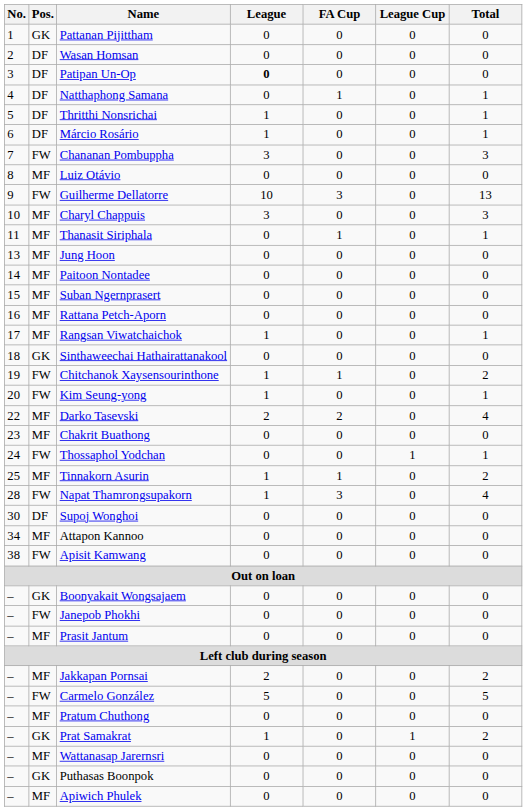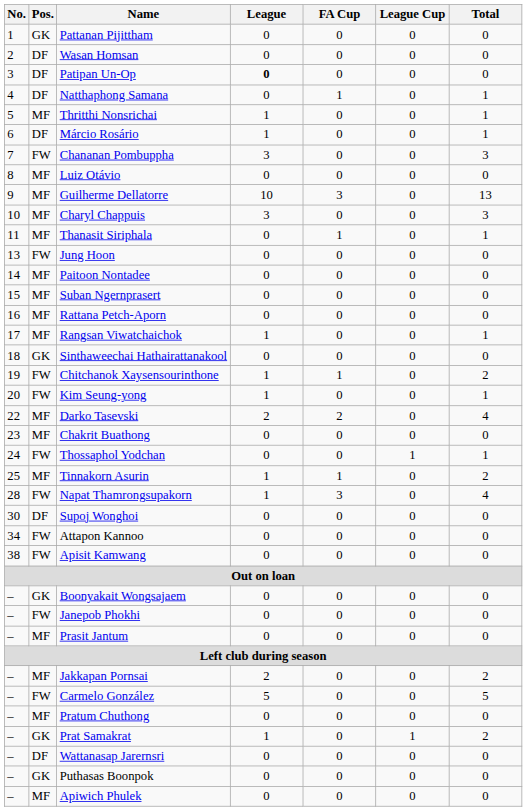 <table class="wikitable" style="text-align:center">
 <tr>
 <th rowspan="1" valign="bottom">No.</th>
 <th rowspan="1" valign="bottom">Pos.</th>
 <th rowspan="1" valign="bottom">Name</th>
 <th rowspan="1" width="85">League</th>
 <th rowspan="1" width="85">FA Cup</th>
 <th rowspan="1" width="85">League Cup</th>
 <th rowspan="1" width="85">Total</th>
 </tr>
 <tr>
 <td align="left">1</td>
 <td align="left">GK</td>
 <td align="left"> <a href='#'>Pattanan Pijittham</a></td>
 <td>0</td>
 <td>0</td>
 <td>0</td>
 <td>0</td>
 </tr>
 <tr>
 <td align="left">2</td>
 <td align="left">DF</td>
 <td align="left"> <a href='#'>Wasan Homsan</a></td>
 <td>0</td>
 <td>0</td>
 <td>0</td>
 <td>0</td>
 </tr>
 <tr>
 <td align="left">3</td>
 <td align="left">DF</td>
 <td align="left"> <a href='#'>Patipan Un-Op</a></td>
 <td><strong>0</strong></td>
 <td>0</td>
 <td>0</td>
 <td>0</td>
 </tr>
 <tr>
 <td align="left">4</td>
 <td align="left">DF</td>
 <td align="left"> <a href='#'>Natthaphong Samana</a></td>
 <td>0</td>
 <td>1</td>
 <td>0</td>
 <td>1</td>
 </tr>
 <tr>
 <td align="left">5</td>
-<td align="left">DF</td>
+<td align="left">MF</td>
 <td align="left"> <a href='#'>Thritthi Nonsrichai</a></td>
 <td>1</td>
 <td>0</td>
 <td>0</td>
 <td>1</td>
 </tr>
 <tr>
 <td align="left">6</td>
 <td align="left">DF</td>
 <td align="left"> <a href='#'>Márcio Rosário</a></td>
 <td>1</td>
 <td>0</td>
 <td>0</td>
 <td>1</td>
 </tr>
 <tr>
 <td align="left">7</td>
 <td align="left">FW</td>
 <td align="left"> <a href='#'>Chananan Pombuppha</a></td>
 <td>3</td>
 <td>0</td>
 <td>0</td>
 <td>3</td>
 </tr>
 <tr>
 <td align="left">8</td>
 <td align="left">MF</td>
 <td align="left"> <a href='#'>Luiz Otávio</a></td>
 <td>0</td>
 <td>0</td>
 <td>0</td>
 <td>0</td>
 </tr>
 <tr>
 <td align="left">9</td>
-<td align="left">FW</td>
+<td align="left">MF</td>
 <td align="left"> <a href='#'>Guilherme Dellatorre</a></td>
 <td>10</td>
 <td>3</td>
 <td>0</td>
 <td>13</td>
 </tr>
 <tr>
 <td align="left">10</td>
 <td align="left">MF</td>
 <td align="left"> <a href='#'>Charyl Chappuis</a></td>
 <td>3</td>
 <td>0</td>
 <td>0</td>
 <td>3</td>
 </tr>
 <tr>
 <td align="left">11</td>
 <td align="left">MF</td>
 <td align="left"> <a href='#'>Thanasit Siriphala</a></td>
 <td>0</td>
 <td>1</td>
 <td>0</td>
 <td>1</td>
 </tr>
 <tr>
 <td align="left">13</td>
-<td align="left">MF</td>
+<td align="left">FW</td>
 <td align="left"> <a href='#'>Jung Hoon</a></td>
 <td>0</td>
 <td>0</td>
 <td>0</td>
 <td>0</td>
 </tr>
 <tr>
 <td align="left">14</td>
 <td align="left">MF</td>
 <td align="left"> <a href='#'>Paitoon Nontadee</a></td>
 <td>0</td>
 <td>0</td>
 <td>0</td>
 <td>0</td>
 </tr>
 <tr>
 <td align="left">15</td>
 <td align="left">MF</td>
 <td align="left"> <a href='#'>Suban Ngernprasert</a></td>
 <td>0</td>
 <td>0</td>
 <td>0</td>
 <td>0</td>
 </tr>
 <tr>
 <td align="left">16</td>
 <td align="left">MF</td>
 <td align="left"> <a href='#'>Rattana Petch-Aporn</a></td>
 <td>0</td>
 <td>0</td>
 <td>0</td>
 <td>0</td>
 </tr>
 <tr>
 <td align="left">17</td>
 <td align="left">MF</td>
 <td align="left"> <a href='#'>Rangsan Viwatchaichok</a></td>
 <td>1</td>
 <td>0</td>
 <td>0</td>
 <td>1</td>
 </tr>
 <tr>
 <td align="left">18</td>
 <td align="left">GK</td>
 <td align="left"> <a href='#'>Sinthaweechai Hathairattanakool</a></td>
 <td>0</td>
 <td>0</td>
 <td>0</td>
 <td>0</td>
 </tr>
 <tr>
 <td align="left">19</td>
 <td align="left">FW</td>
 <td align="left"> <a href='#'>Chitchanok Xaysensourinthone</a></td>
 <td>1</td>
 <td>1</td>
 <td>0</td>
 <td>2</td>
 </tr>
 <tr>
 <td align="left">20</td>
 <td align="left">FW</td>
 <td align="left"> <a href='#'>Kim Seung-yong</a></td>
 <td>1</td>
 <td>0</td>
 <td>0</td>
 <td>1</td>
 </tr>
 <tr>
 <td align="left">22</td>
 <td align="left">MF</td>
 <td align="left"> <a href='#'>Darko Tasevski</a></td>
 <td>2</td>
 <td>2</td>
 <td>0</td>
 <td>4</td>
 </tr>
 <tr>
 <td align="left">23</td>
 <td align="left">MF</td>
 <td align="left"> <a href='#'>Chakrit Buathong</a></td>
 <td>0</td>
 <td>0</td>
 <td>0</td>
 <td>0</td>
 </tr>
 <tr>
 <td align="left">24</td>
 <td align="left">FW</td>
 <td align="left"> <a href='#'>Thossaphol Yodchan</a></td>
 <td>0</td>
 <td>0</td>
 <td>1</td>
 <td>1</td>
 </tr>
 <tr>
 <td align="left">25</td>
 <td align="left">MF</td>
 <td align="left"> <a href='#'>Tinnakorn Asurin</a></td>
 <td>1</td>
 <td>1</td>
 <td>0</td>
 <td>2</td>
 </tr>
 <tr>
 <td align="left">28</td>
 <td align="left">FW</td>
 <td align="left"> <a href='#'>Napat Thamrongsupakorn</a></td>
 <td>1</td>
 <td>3</td>
 <td>0</td>
 <td>4</td>
 </tr>
 <tr>
 <td align="left">30</td>
 <td align="left">DF</td>
 <td align="left"> <a href='#'>Supoj Wonghoi</a></td>
 <td>0</td>
 <td>0</td>
 <td>0</td>
 <td>0</td>
 </tr>
 <tr>
 <td align="left">34</td>
-<td align="left">MF</td>
+<td align="left">FW</td>
 <td align="left"> Attapon Kannoo</td>
 <td>0</td>
 <td>0</td>
 <td>0</td>
 <td>0</td>
 </tr>
 <tr>
 <td align="left">38</td>
 <td align="left">FW</td>
 <td align="left"> <a href='#'>Apisit Kamwang</a></td>
 <td>0</td>
 <td>0</td>
 <td>0</td>
 <td>0</td>
 </tr>
 <tr>
 <th colspan="15" style="background:#dcdcdc; text-align:center;">Out on loan</th>
 </tr>
 <tr>
 <td align="left">–</td>
 <td align="left">GK</td>
 <td align="left"> <a href='#'>Boonyakait Wongsajaem</a></td>
 <td>0</td>
 <td>0</td>
 <td>0</td>
 <td>0</td>
 </tr>
 <tr>
 <td align="left">–</td>
 <td align="left">FW</td>
 <td align="left"> <a href='#'>Janepob Phokhi</a></td>
 <td>0</td>
 <td>0</td>
 <td>0</td>
 <td>0</td>
 </tr>
 <tr>
 <td align="left">–</td>
 <td align="left">MF</td>
 <td align="left"> <a href='#'>Prasit Jantum</a></td>
 <td>0</td>
 <td>0</td>
 <td>0</td>
 <td>0</td>
 </tr>
 <tr>
 <th colspan="15" style="background:#dcdcdc; text-align:center;">Left club during season</th>
 </tr>
 <tr>
 <td align="left">–</td>
 <td align="left">MF</td>
 <td align="left"> <a href='#'>Jakkapan Pornsai</a></td>
 <td>2</td>
 <td>0</td>
 <td>0</td>
 <td>2</td>
 </tr>
 <tr>
 <td align="left">–</td>
 <td align="left">FW</td>
 <td align="left"> <a href='#'>Carmelo González</a></td>
 <td>5</td>
 <td>0</td>
 <td>0</td>
 <td>5</td>
 </tr>
 <tr>
 <td align="left">–</td>
 <td align="left">MF</td>
 <td align="left"> <a href='#'>Pratum Chuthong</a></td>
 <td>0</td>
 <td>0</td>
 <td>0</td>
 <td>0</td>
 </tr>
 <tr>
 <td align="left">–</td>
 <td align="left">GK</td>
 <td align="left"> <a href='#'>Prat Samakrat</a></td>
 <td>1</td>
 <td>0</td>
 <td>1</td>
 <td>2</td>
 </tr>
 <tr>
 <td align="left">–</td>
-<td align="left">MF</td>
+<td align="left">DF</td>
 <td align="left"> <a href='#'>Wattanasap Jarernsri</a></td>
 <td>0</td>
 <td>0</td>
 <td>0</td>
 <td>0</td>
 </tr>
 <tr>
 <td align="left">–</td>
 <td align="left">GK</td>
 <td align="left"> Puthasas Boonpok</td>
 <td>0</td>
 <td>0</td>
 <td>0</td>
 <td>0</td>
 </tr>
 <tr>
 <td align="left">–</td>
 <td align="left">MF</td>
 <td align="left"> <a href='#'>Apiwich Phulek</a></td>
 <td>0</td>
 <td>0</td>
 <td>0</td>
 <td>0</td>
 </tr>
 </table>
